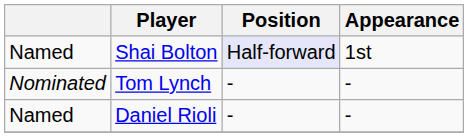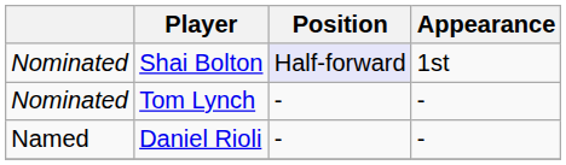 <table class="wikitable">
 <tr>
 <th></th>
 <th>Player</th>
 <th>Position</th>
 <th>Appearance</th>
 </tr>
 <tr>
-<td>Named</td>
+<td><em>Nominated</em></td>
 <td><a href='#'>Shai Bolton</a></td>
 <td style="background: lavender;">Half-forward</td>
 <td>1st</td>
 </tr>
 <tr>
 <td><em>Nominated</em></td>
 <td><a href='#'>Tom Lynch</a></td>
 <td>-</td>
 <td>-</td>
 </tr>
 <tr>
 <td>Named</td>
 <td><a href='#'>Daniel Rioli</a></td>
 <td>-</td>
 <td>-</td>
 </tr>
 <tr>
 </tr>
 </table>
